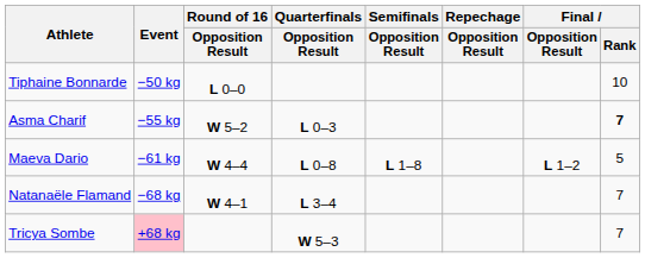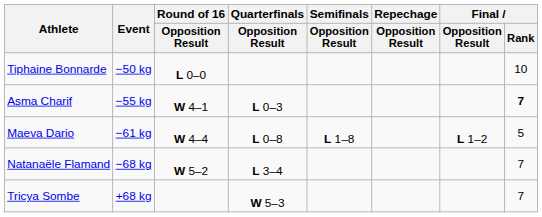 <table class="wikitable" style="font-size:90%">
 <tr>
 <th rowspan="2">Athlete</th>
 <th rowspan="2">Event</th>
 <th>Round of 16</th>
 <th>Quarterfinals</th>
 <th>Semifinals</th>
 <th>Repechage</th>
 <th colspan=2>Final / </th>
 </tr>
 <tr style="font-size:95%">
 <th>Opposition<br>Result</th>
 <th>Opposition<br>Result</th>
 <th>Opposition<br>Result</th>
 <th>Opposition<br>Result</th>
 <th>Opposition<br>Result</th>
 <th>Rank</th>
 </tr>
 <tr align=center>
 <td align=left><a href='#'>Tiphaine Bonnarde</a></td>
 <td align=left><a href='#'>−50 kg</a></td>
 <td><br><strong>L</strong> 0–0</td>
 <td></td>
 <td></td>
 <td></td>
 <td></td>
 <td>10</td>
 </tr>
 <tr align=center>
 <td align=left><a href='#'>Asma Charif</a></td>
 <td align=left><a href='#'>−55 kg</a></td>
-<td><br><strong>W</strong> 5–2</td>
+<td><br><strong>W</strong> 4–1</td>
 <td><br><strong>L</strong> 0–3</td>
 <td></td>
 <td></td>
 <td></td>
 <td><strong>7</strong></td>
 </tr>
 <tr align=center>
 <td align=left><a href='#'>Maeva Dario</a></td>
 <td align=left><a href='#'>−61 kg</a></td>
 <td><br><strong>W</strong> 4–4</td>
 <td><br><strong>L</strong> 0–8</td>
 <td><br><strong>L</strong> 1–8</td>
 <td></td>
 <td><br><strong>L</strong> 1–2</td>
 <td>5</td>
 </tr>
 <tr align=center>
 <td align=left><a href='#'>Natanaële Flamand</a></td>
 <td align=left><a href='#'>−68 kg</a></td>
-<td><br><strong>W</strong> 4–1</td>
+<td><br><strong>W</strong> 5–2</td>
 <td><br><strong>L</strong> 3–4</td>
 <td></td>
 <td></td>
 <td></td>
 <td>7</td>
 </tr>
 <tr align=center>
 <td align=left><a href='#'>Tricya Sombe</a></td>
-<td align=left style="background: pink;"><a href='#'>+68 kg</a></td>
+<td align=left><a href='#'>+68 kg</a></td>
 <td></td>
 <td><br><strong>W</strong> 5–3</td>
 <td></td>
 <td></td>
 <td></td>
 <td>7</td>
 </tr>
 </table>
